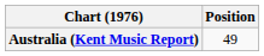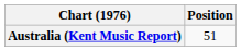 <table class="wikitable sortable plainrowheaders" style="text-align:center">
 <tr>
 <th>Chart (1976)</th>
 <th>Position</th>
 </tr>
 <tr>
 <th scope="row">Australia (<a href='#'>Kent Music Report</a>)</th>
-<td>49</td>
+<td>51</td>
 </tr>
 </table>
